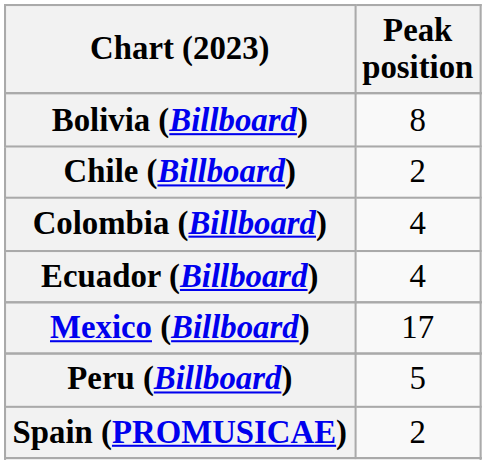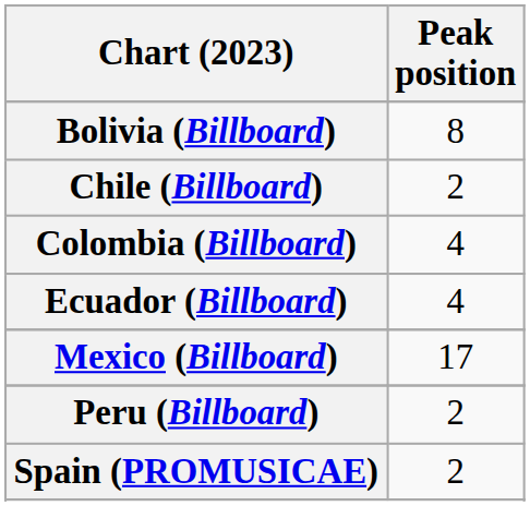 <table class="wikitable sortable plainrowheaders" style="text-align:center">
 <tr>
 <th scope="col">Chart (2023)</th>
 <th scope="col">Peak<br>position</th>
 </tr>
 <tr>
 </tr>
 <tr>
 <th scope="row">Bolivia (<em><a href='#'>Billboard</a></em>)</th>
 <td>8</td>
 </tr>
 <tr>
 <th scope="row">Chile (<em><a href='#'>Billboard</a></em>)</th>
 <td>2</td>
 </tr>
 <tr>
 <th scope="row">Colombia (<em><a href='#'>Billboard</a></em>)</th>
 <td>4</td>
 </tr>
 <tr>
 <th scope="row">Ecuador (<em><a href='#'>Billboard</a></em>)</th>
 <td>4</td>
 </tr>
 <tr>
 </tr>
 <tr>
 <th scope="row"><a href='#'>Mexico</a> (<em><a href='#'>Billboard</a></em>)</th>
 <td>17</td>
 </tr>
 <tr>
 </tr>
 <tr>
 <th scope="row">Peru (<em><a href='#'>Billboard</a></em>)</th>
-<td>5</td>
+<td>2</td>
 </tr>
 <tr>
 <th scope="row">Spain (<a href='#'>PROMUSICAE</a>)</th>
 <td>2</td>
 </tr>
 <tr>
 </tr>
 <tr>
 </tr>
 <tr>
 </tr>
 <tr>
 </tr>
 </table>
